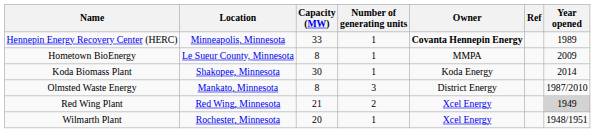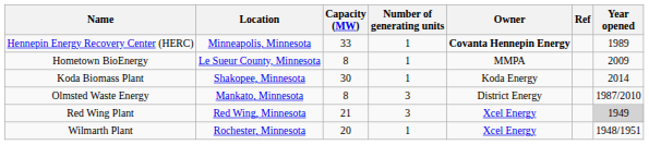 <table class="wikitable sortable" style="font-size:95%; text-align:center;">
 <tr>
 <th>Name</th>
 <th>Location</th>
 <th>Capacity<br>(<a href='#'>MW</a>)</th>
 <th>Number of <br>generating units</th>
 <th>Owner</th>
 <th>Ref</th>
 <th>Year<br>opened</th>
 </tr>
 <tr>
 <td><a href='#'>Hennepin Energy Recovery Center</a> (HERC)</td>
 <td><a href='#'>Minneapolis, Minnesota</a></td>
 <td>33</td>
 <td>1</td>
 <td><strong>Covanta Hennepin Energy</strong></td>
 <td></td>
 <td>1989</td>
 </tr>
 <tr>
 <td>Hometown BioEnergy</td>
 <td><a href='#'>Le Sueur County, Minnesota</a></td>
 <td>8</td>
 <td>1</td>
 <td>MMPA</td>
 <td></td>
 <td>2009</td>
 </tr>
 <tr>
 <td>Koda Biomass Plant</td>
 <td><a href='#'>Shakopee, Minnesota</a></td>
 <td>30</td>
 <td>1</td>
 <td>Koda Energy</td>
 <td></td>
 <td>2014</td>
 </tr>
 <tr>
 <td>Olmsted Waste Energy</td>
 <td><a href='#'>Mankato, Minnesota</a></td>
 <td>8</td>
 <td>3</td>
 <td>District Energy</td>
 <td></td>
 <td>1987/2010</td>
 </tr>
 <tr>
 <td>Red Wing Plant</td>
 <td><a href='#'>Red Wing, Minnesota</a></td>
 <td>21</td>
-<td>2</td>
+<td>3</td>
 <td><a href='#'>Xcel Energy</a></td>
 <td></td>
 <td style="background: lightgrey;">1949</td>
 </tr>
 <tr>
 <td>Wilmarth Plant</td>
 <td><a href='#'>Rochester, Minnesota</a></td>
 <td>20</td>
 <td>1</td>
 <td><a href='#'>Xcel Energy</a></td>
 <td></td>
 <td>1948/1951</td>
 </tr>
 </table>
